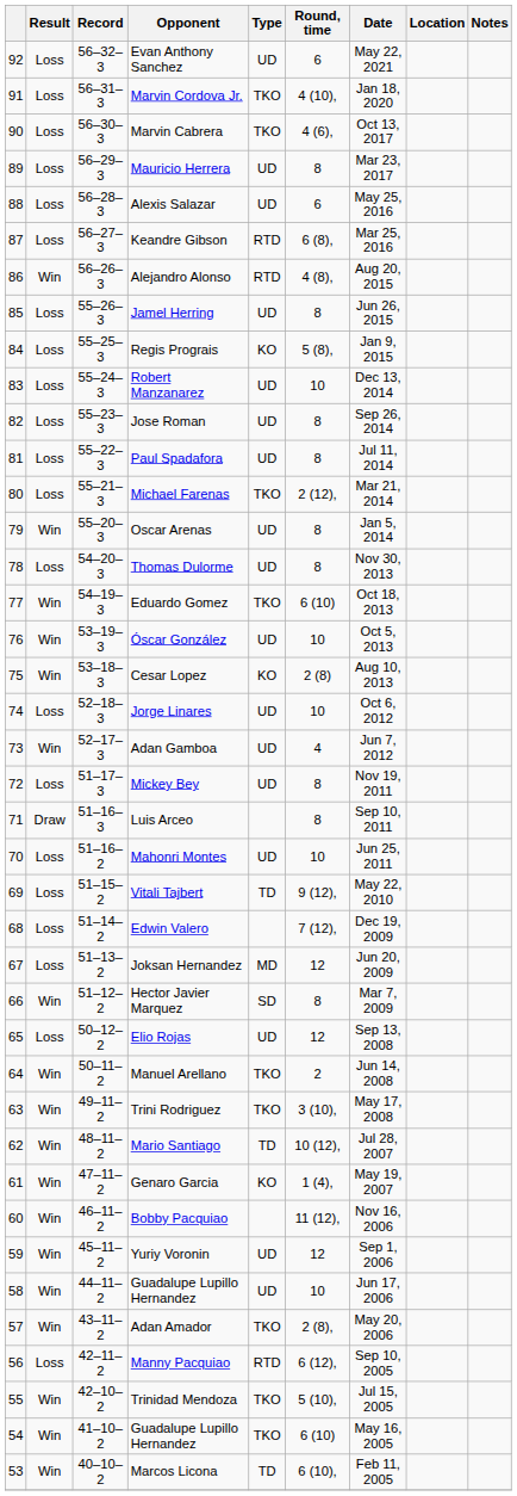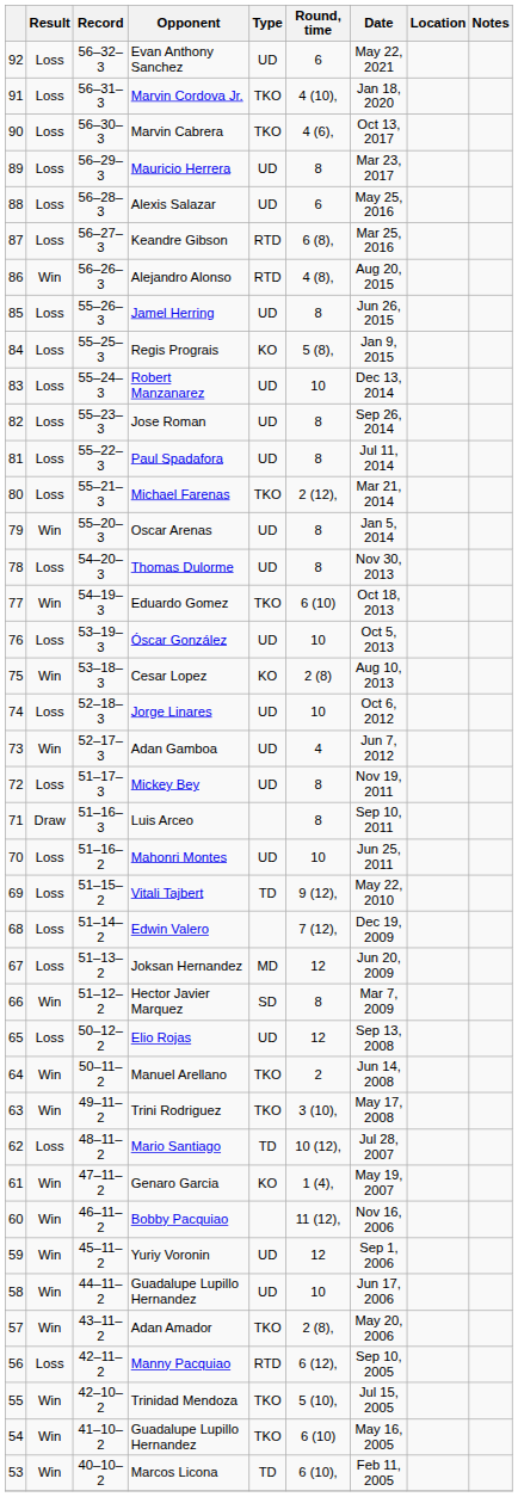 <table class="wikitable" style="text-align:center">
 <tr>
 <th></th>
 <th>Result</th>
 <th>Record</th>
 <th>Opponent</th>
 <th>Type</th>
 <th>Round, time</th>
 <th>Date</th>
 <th>Location</th>
 <th>Notes</th>
 </tr>
 <tr>
 <td>92</td>
 <td>Loss</td>
 <td>56–32–3 </td>
 <td style="text-align:left;">Evan Anthony Sanchez</td>
 <td>UD</td>
 <td>6</td>
 <td>May 22, 2021</td>
 <td style="text-align:left;"></td>
 <td></td>
 </tr>
 <tr>
 <td>91</td>
 <td>Loss</td>
 <td>56–31–3 </td>
 <td style="text-align:left;"><a href='#'>Marvin Cordova Jr.</a></td>
 <td>TKO</td>
 <td>4 (10), </td>
 <td>Jan 18, 2020</td>
 <td style="text-align:left;"></td>
 <td></td>
 </tr>
 <tr>
 <td>90</td>
 <td>Loss</td>
 <td>56–30–3 </td>
 <td style="text-align:left;">Marvin Cabrera</td>
 <td>TKO</td>
 <td>4 (6), </td>
 <td>Oct 13, 2017</td>
 <td style="text-align:left;"></td>
 <td></td>
 </tr>
 <tr>
 <td>89</td>
 <td>Loss</td>
 <td>56–29–3 </td>
 <td style="text-align:left;"><a href='#'>Mauricio Herrera</a></td>
 <td>UD</td>
 <td>8</td>
 <td>Mar 23, 2017</td>
 <td style="text-align:left;"></td>
 <td></td>
 </tr>
 <tr>
 <td>88</td>
 <td>Loss</td>
 <td>56–28–3 </td>
 <td style="text-align:left;">Alexis Salazar</td>
 <td>UD</td>
 <td>6</td>
 <td>May 25, 2016</td>
 <td style="text-align:left;"></td>
 <td></td>
 </tr>
 <tr>
 <td>87</td>
 <td>Loss</td>
 <td>56–27–3 </td>
 <td style="text-align:left;">Keandre Gibson</td>
 <td>RTD</td>
 <td>6 (8), </td>
 <td>Mar 25, 2016</td>
 <td style="text-align:left;"></td>
 <td></td>
 </tr>
 <tr>
 <td>86</td>
 <td>Win</td>
 <td>56–26–3 </td>
 <td style="text-align:left;">Alejandro Alonso</td>
 <td>RTD</td>
 <td>4 (8), </td>
 <td>Aug 20, 2015</td>
 <td style="text-align:left;"></td>
 <td></td>
 </tr>
 <tr>
 <td>85</td>
 <td>Loss</td>
 <td>55–26–3 </td>
 <td style="text-align:left;"><a href='#'>Jamel Herring</a></td>
 <td>UD</td>
 <td>8</td>
 <td>Jun 26, 2015</td>
 <td style="text-align:left;"></td>
 <td></td>
 </tr>
 <tr>
 <td>84</td>
 <td>Loss</td>
 <td>55–25–3 </td>
 <td style="text-align:left;">Regis Prograis</td>
 <td>KO</td>
 <td>5 (8), </td>
 <td>Jan 9, 2015</td>
 <td style="text-align:left;"></td>
 <td></td>
 </tr>
 <tr>
 <td>83</td>
 <td>Loss</td>
 <td>55–24–3 </td>
 <td style="text-align:left;"><a href='#'>Robert Manzanarez</a></td>
 <td>UD</td>
 <td>10</td>
 <td>Dec 13, 2014</td>
 <td style="text-align:left;"></td>
 <td></td>
 </tr>
 <tr>
 <td>82</td>
 <td>Loss</td>
 <td>55–23–3 </td>
 <td style="text-align:left;">Jose Roman</td>
 <td>UD</td>
 <td>8</td>
 <td>Sep 26, 2014</td>
 <td style="text-align:left;"></td>
 <td style="text-align:left;"></td>
 </tr>
 <tr>
 <td>81</td>
 <td>Loss</td>
 <td>55–22–3 </td>
 <td style="text-align:left;"><a href='#'>Paul Spadafora</a></td>
 <td>UD</td>
 <td>8</td>
 <td>Jul 11, 2014</td>
 <td style="text-align:left;"></td>
 <td></td>
 </tr>
 <tr>
 <td>80</td>
 <td>Loss</td>
 <td>55–21–3 </td>
 <td style="text-align:left;"><a href='#'>Michael Farenas</a></td>
 <td>TKO</td>
 <td>2 (12), </td>
 <td>Mar 21, 2014</td>
 <td style="text-align:left;"></td>
 <td style="text-align:left;"></td>
 </tr>
 <tr>
 <td>79</td>
 <td>Win</td>
 <td>55–20–3 </td>
 <td style="text-align:left;">Oscar Arenas</td>
 <td>UD</td>
 <td>8</td>
 <td>Jan 5, 2014</td>
 <td style="text-align:left;"></td>
 <td></td>
 </tr>
 <tr>
 <td>78</td>
 <td>Loss</td>
 <td>54–20–3 </td>
 <td style="text-align:left;"><a href='#'>Thomas Dulorme</a></td>
 <td>UD</td>
 <td>8</td>
 <td>Nov 30, 2013</td>
 <td style="text-align:left;"></td>
 <td></td>
 </tr>
 <tr>
 <td>77</td>
 <td>Win</td>
 <td>54–19–3 </td>
 <td style="text-align:left;">Eduardo Gomez</td>
 <td>TKO</td>
 <td>6 (10)</td>
 <td>Oct 18, 2013</td>
 <td style="text-align:left;"></td>
 <td></td>
 </tr>
 <tr>
 <td>76</td>
-<td>Win</td>
+<td>Loss</td>
 <td>53–19–3 </td>
 <td style="text-align:left;"><a href='#'>Óscar González</a></td>
 <td>UD</td>
 <td>10</td>
 <td>Oct 5, 2013</td>
 <td style="text-align:left;"></td>
 <td></td>
 </tr>
 <tr>
 <td>75</td>
 <td>Win</td>
 <td>53–18–3 </td>
 <td style="text-align:left;">Cesar Lopez</td>
 <td>KO</td>
 <td>2 (8)</td>
 <td>Aug 10, 2013</td>
 <td style="text-align:left;"></td>
 <td></td>
 </tr>
 <tr>
 <td>74</td>
 <td>Loss</td>
 <td>52–18–3 </td>
 <td style="text-align:left;"><a href='#'>Jorge Linares</a></td>
 <td>UD</td>
 <td>10</td>
 <td>Oct 6, 2012</td>
 <td style="text-align:left;"></td>
 <td></td>
 </tr>
 <tr>
 <td>73</td>
 <td>Win</td>
 <td>52–17–3 </td>
 <td style="text-align:left;">Adan Gamboa</td>
 <td>UD</td>
 <td>4</td>
 <td>Jun 7, 2012</td>
 <td style="text-align:left;"></td>
 <td></td>
 </tr>
 <tr>
 <td>72</td>
 <td>Loss</td>
 <td>51–17–3 </td>
 <td style="text-align:left;"><a href='#'>Mickey Bey</a></td>
 <td>UD</td>
 <td>8</td>
 <td>Nov 19, 2011</td>
 <td style="text-align:left;"></td>
 <td></td>
 </tr>
 <tr>
 <td>71</td>
 <td>Draw</td>
 <td>51–16–3 </td>
 <td style="text-align:left;">Luis Arceo</td>
 <td></td>
 <td>8</td>
 <td>Sep 10, 2011</td>
 <td style="text-align:left;"></td>
 <td></td>
 </tr>
 <tr>
 <td>70</td>
 <td>Loss</td>
 <td>51–16–2 </td>
 <td style="text-align:left;"><a href='#'>Mahonri Montes</a></td>
 <td>UD</td>
 <td>10</td>
 <td>Jun 25, 2011</td>
 <td style="text-align:left;"></td>
 <td></td>
 </tr>
 <tr>
 <td>69</td>
 <td>Loss</td>
 <td>51–15–2 </td>
 <td style="text-align:left;"><a href='#'>Vitali Tajbert</a></td>
 <td>TD</td>
 <td>9 (12), </td>
 <td>May 22, 2010</td>
 <td style="text-align:left;"></td>
 <td style="text-align:left;"></td>
 </tr>
 <tr>
 <td>68</td>
 <td>Loss</td>
 <td>51–14–2 </td>
 <td style="text-align:left;"><a href='#'>Edwin Valero</a></td>
 <td></td>
 <td>7 (12), </td>
 <td>Dec 19, 2009</td>
 <td style="text-align:left;"></td>
 <td style="text-align:left;"></td>
 </tr>
 <tr>
 <td>67</td>
 <td>Loss</td>
 <td>51–13–2 </td>
 <td style="text-align:left;">Joksan Hernandez</td>
 <td>MD</td>
 <td>12</td>
 <td>Jun 20, 2009</td>
 <td style="text-align:left;"></td>
 <td style="text-align:left;"></td>
 </tr>
 <tr>
 <td>66</td>
 <td>Win</td>
 <td>51–12–2 </td>
 <td style="text-align:left;">Hector Javier Marquez</td>
 <td>SD</td>
 <td>8</td>
 <td>Mar 7, 2009</td>
 <td style="text-align:left;"></td>
 <td></td>
 </tr>
 <tr>
 <td>65</td>
 <td>Loss</td>
 <td>50–12–2 </td>
 <td style="text-align:left;"><a href='#'>Elio Rojas</a></td>
 <td>UD</td>
 <td>12</td>
 <td>Sep 13, 2008</td>
 <td style="text-align:left;"></td>
 <td></td>
 </tr>
 <tr>
 <td>64</td>
 <td>Win</td>
 <td>50–11–2 </td>
 <td style="text-align:left;">Manuel Arellano</td>
 <td>TKO</td>
 <td>2</td>
 <td>Jun 14, 2008</td>
 <td style="text-align:left;"></td>
 <td></td>
 </tr>
 <tr>
 <td>63</td>
 <td>Win</td>
 <td>49–11–2 </td>
 <td style="text-align:left;">Trini Rodriguez</td>
 <td>TKO</td>
 <td>3 (10), </td>
 <td>May 17, 2008</td>
 <td style="text-align:left;"></td>
 <td></td>
 </tr>
 <tr>
 <td>62</td>
-<td>Win</td>
+<td>Loss</td>
 <td>48–11–2 </td>
 <td style="text-align:left;"><a href='#'>Mario Santiago</a></td>
 <td>TD</td>
 <td>10 (12), </td>
 <td>Jul 28, 2007</td>
 <td style="text-align:left;"></td>
 <td style="text-align:left;"></td>
 </tr>
 <tr>
 <td>61</td>
 <td>Win</td>
 <td>47–11–2 </td>
 <td style="text-align:left;">Genaro Garcia</td>
 <td>KO</td>
 <td>1 (4), </td>
 <td>May 19, 2007</td>
 <td style="text-align:left;"></td>
 <td></td>
 </tr>
 <tr>
 <td>60</td>
 <td>Win</td>
 <td>46–11–2 </td>
 <td style="text-align:left;"><a href='#'>Bobby Pacquiao</a></td>
 <td></td>
 <td>11 (12), </td>
 <td>Nov 16, 2006</td>
 <td style="text-align:left;"></td>
 <td style="text-align:left;"></td>
 </tr>
 <tr>
 <td>59</td>
 <td>Win</td>
 <td>45–11–2 </td>
 <td style="text-align:left;">Yuriy Voronin</td>
 <td>UD</td>
 <td>12</td>
 <td>Sep 1, 2006</td>
 <td style="text-align:left;"></td>
 <td></td>
 </tr>
 <tr>
 <td>58</td>
 <td>Win</td>
 <td>44–11–2 </td>
 <td style="text-align:left;">Guadalupe Lupillo Hernandez</td>
 <td>UD</td>
 <td>10</td>
 <td>Jun 17, 2006</td>
 <td style="text-align:left;"></td>
 <td></td>
 </tr>
 <tr>
 <td>57</td>
 <td>Win</td>
 <td>43–11–2 </td>
 <td style="text-align:left;">Adan Amador</td>
 <td>TKO</td>
 <td>2 (8), </td>
 <td>May 20, 2006</td>
 <td style="text-align:left;"></td>
 <td></td>
 </tr>
 <tr>
 <td>56</td>
 <td>Loss</td>
 <td>42–11–2 </td>
 <td style="text-align:left;"><a href='#'>Manny Pacquiao</a></td>
 <td>RTD</td>
 <td>6 (12), </td>
 <td>Sep 10, 2005</td>
 <td style="text-align:left;"></td>
 <td style="text-align:left;"></td>
 </tr>
 <tr>
 <td>55</td>
 <td>Win</td>
 <td>42–10–2 </td>
 <td style="text-align:left;">Trinidad Mendoza</td>
 <td>TKO</td>
 <td>5 (10), </td>
 <td>Jul 15, 2005</td>
 <td style="text-align:left;"></td>
 <td></td>
 </tr>
 <tr>
 <td>54</td>
 <td>Win</td>
 <td>41–10–2 </td>
 <td style="text-align:left;">Guadalupe Lupillo Hernandez</td>
 <td>TKO</td>
 <td>6 (10)</td>
 <td>May 16, 2005</td>
 <td style="text-align:left;"></td>
 <td></td>
 </tr>
 <tr>
 <td>53</td>
 <td>Win</td>
 <td>40–10–2 </td>
 <td style="text-align:left;">Marcos Licona</td>
 <td>TD</td>
 <td>6 (10), </td>
 <td>Feb 11, 2005</td>
 <td style="text-align:left;"></td>
 <td></td>
 </tr>
 <tr>
 </tr>
 </table>
